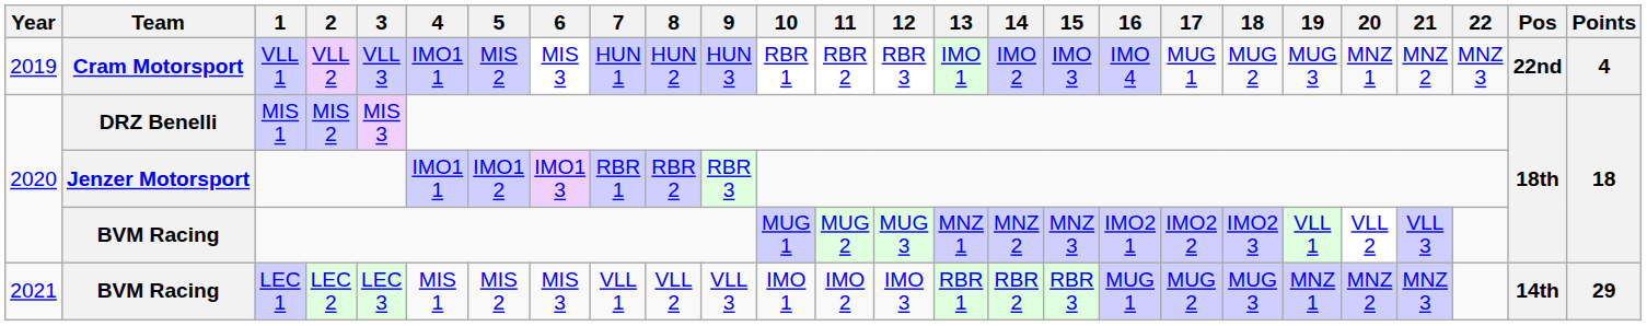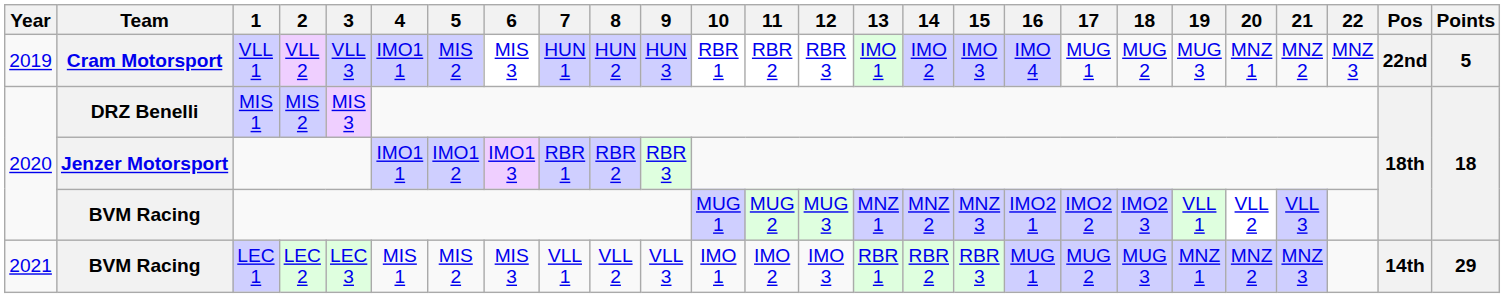 <table class="wikitable" style="text-align:center; font-size:85%">
 <tr>
 <th>Year</th>
 <th>Team</th>
 <th>1</th>
 <th>2</th>
 <th>3</th>
 <th>4</th>
 <th>5</th>
 <th>6</th>
 <th>7</th>
 <th>8</th>
 <th>9</th>
 <th>10</th>
 <th>11</th>
 <th>12</th>
 <th>13</th>
 <th>14</th>
 <th>15</th>
 <th>16</th>
 <th>17</th>
 <th>18</th>
 <th>19</th>
 <th>20</th>
 <th>21</th>
 <th>22</th>
 <th>Pos</th>
 <th>Points</th>
 </tr>
 <tr>
 <td><a href='#'>2019</a></td>
 <th nowrap><a href='#'>Cram Motorsport</a></th>
 <td style="background:#CFCFFF;"><a href='#'>VLL<br>1</a><br></td>
 <td style="background:#EFCFFF;"><a href='#'>VLL<br>2</a><br></td>
 <td style="background:#CFCFFF;"><a href='#'>VLL<br>3</a><br></td>
 <td style="background:#CFCFFF;"><a href='#'>IMO1<br>1</a><br></td>
 <td style="background:#CFCFFF;"><a href='#'>MIS<br>2</a><br></td>
 <td style="background:#FFFFFF;"><a href='#'>MIS<br>3</a><br></td>
 <td style="background:#CFCFFF;"><a href='#'>HUN<br>1</a><br></td>
 <td style="background:#CFCFFF;"><a href='#'>HUN<br>2</a><br></td>
 <td style="background:#CFCFFF;"><a href='#'>HUN<br>3</a><br></td>
 <td style="background:#FFFFFF;"><a href='#'>RBR<br>1</a><br></td>
 <td style="background:#FFFFFF;"><a href='#'>RBR<br>2</a><br></td>
 <td style="background:#FFFFFF;"><a href='#'>RBR<br>3</a><br></td>
 <td style="background:#DFFFDF;"><a href='#'>IMO<br>1</a><br></td>
 <td style="background:#CFCFFF;"><a href='#'>IMO<br>2</a><br></td>
 <td style="background:#CFCFFF;"><a href='#'>IMO<br>3</a><br></td>
 <td style="background:#CFCFFF;"><a href='#'>IMO<br>4</a><br></td>
 <td style="background:#;"><a href='#'>MUG<br>1</a></td>
 <td style="background:#;"><a href='#'>MUG<br>2</a></td>
 <td style="background:#;"><a href='#'>MUG<br>3</a></td>
 <td style="background:#;"><a href='#'>MNZ<br>1</a></td>
 <td style="background:#;"><a href='#'>MNZ<br>2</a></td>
 <td style="background:#;"><a href='#'>MNZ<br>3</a></td>
 <th>22nd</th>
-<th>4</th>
+<th>5</th>
 </tr>
 <tr>
 <td rowspan="3"><a href='#'>2020</a></td>
 <th nowrap>DRZ Benelli</th>
 <td style="background:#CFCFFF;"><a href='#'>MIS<br>1</a><br></td>
 <td style="background:#CFCFFF;"><a href='#'>MIS<br>2</a><br></td>
 <td style="background:#EFCFFF;"><a href='#'>MIS<br>3</a><br></td>
 <td colspan=19></td>
 <th rowspan="3">18th</th>
 <th rowspan="3">18</th>
 </tr>
 <tr>
 <th nowrap><a href='#'>Jenzer Motorsport</a></th>
 <td colspan=3></td>
 <td style="background:#CFCFFF;"><a href='#'>IMO1<br>1</a><br></td>
 <td style="background:#CFCFFF;"><a href='#'>IMO1<br>2</a><br></td>
 <td style="background:#EFCFFF;"><a href='#'>IMO1<br>3</a><br></td>
 <td style="background:#CFCFFF;"><a href='#'>RBR<br>1</a><br></td>
 <td style="background:#CFCFFF;"><a href='#'>RBR<br>2</a><br></td>
 <td style="background:#DFFFDF;"><a href='#'>RBR<br>3</a><br></td>
 <td colspan=13></td>
 </tr>
 <tr>
 <th nowrap>BVM Racing</th>
 <td colspan=9></td>
 <td style="background:#CFCFFF;"><a href='#'>MUG<br>1</a><br></td>
 <td style="background:#DFFFDF;"><a href='#'>MUG<br>2</a><br></td>
 <td style="background:#DFFFDF;"><a href='#'>MUG<br>3</a><br></td>
 <td style="background:#CFCFFF;"><a href='#'>MNZ<br>1</a><br></td>
 <td style="background:#CFCFFF;"><a href='#'>MNZ<br>2</a><br></td>
 <td style="background:#CFCFFF;"><a href='#'>MNZ<br>3</a><br></td>
 <td style="background:#CFCFFF;"><a href='#'>IMO2<br>1</a><br></td>
 <td style="background:#CFCFFF;"><a href='#'>IMO2<br>2</a><br></td>
 <td style="background:#CFCFFF;"><a href='#'>IMO2<br>3</a><br></td>
 <td style="background:#DFFFDF;"><a href='#'>VLL<br>1</a><br></td>
 <td style="background:#FFFFFF;"><a href='#'>VLL<br>2</a><br></td>
 <td style="background:#CFCFFF;"><a href='#'>VLL<br>3</a><br></td>
 <td></td>
 </tr>
 <tr>
 <td><a href='#'>2021</a></td>
 <th nowrap>BVM Racing</th>
 <td style="background:#CFCFFF;"><a href='#'>LEC<br>1</a><br></td>
 <td style="background:#DFFFDF;"><a href='#'>LEC<br>2</a><br></td>
 <td style="background:#DFFFDF;"><a href='#'>LEC<br>3</a><br></td>
 <td style="background:#;"><a href='#'>MIS<br>1</a></td>
 <td style="background:#;"><a href='#'>MIS<br>2</a></td>
 <td style="background:#;"><a href='#'>MIS<br>3</a></td>
 <td style="background:#;"><a href='#'>VLL<br>1</a></td>
 <td style="background:#;"><a href='#'>VLL<br>2</a></td>
 <td style="background:#;"><a href='#'>VLL<br>3</a></td>
 <td style="background:#;"><a href='#'>IMO<br>1</a></td>
 <td style="background:#;"><a href='#'>IMO<br>2</a></td>
 <td style="background:#;"><a href='#'>IMO<br>3</a></td>
 <td style="background:#DFFFDF;"><a href='#'>RBR<br>1</a><br></td>
 <td style="background:#DFFFDF;"><a href='#'>RBR<br>2</a><br></td>
 <td style="background:#DFFFDF;"><a href='#'>RBR<br>3</a><br></td>
 <td style="background:#CFCFFF;"><a href='#'>MUG<br>1</a><br></td>
 <td style="background:#CFCFFF;"><a href='#'>MUG<br>2</a><br></td>
 <td style="background:#CFCFFF;"><a href='#'>MUG<br>3</a><br></td>
 <td style="background:#CFCFFF;"><a href='#'>MNZ<br>1</a><br></td>
 <td style="background:#CFCFFF;"><a href='#'>MNZ<br>2</a><br></td>
 <td style="background:#CFCFFF;"><a href='#'>MNZ<br>3</a><br></td>
 <td></td>
 <th>14th</th>
 <th>29</th>
 </tr>
 </table>
